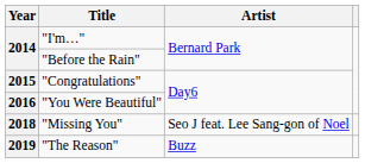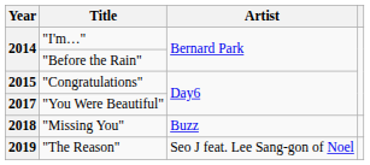 <table class="wikitable plainrowheaders">
 <tr>
 <th scope="col">Year</th>
 <th scope="col">Title</th>
 <th scope="col">Artist</th>
 <th scope="col" class="unsortable"></th>
 </tr>
 <tr>
 <th scope="row" rowspan="2">2014</th>
 <td>"I'm…"</td>
 <td rowspan="2"><a href='#'>Bernard Park</a></td>
 <td rowspan="4" style="text-align:center"></td>
 </tr>
 <tr>
 <td>"Before the Rain"</td>
 </tr>
 <tr>
 <th scope="row">2015</th>
 <td>"Congratulations"</td>
 <td rowspan="2"><a href='#'>Day6</a></td>
 </tr>
 <tr>
-<th scope="row">2016</th>
+<th scope="row">2017</th>
 <td>"You Were Beautiful"</td>
 </tr>
 <tr>
 <th scope="row">2018</th>
 <td>"Missing You"</td>
-<td>Seo J feat. Lee Sang-gon of <a href='#'>Noel</a></td>
+<td><a href='#'>Buzz</a></td>
 <td style="text-align:center"></td>
 </tr>
 <tr>
 <th scope="row">2019</th>
 <td>"The Reason"</td>
-<td><a href='#'>Buzz</a></td>
+<td>Seo J feat. Lee Sang-gon of <a href='#'>Noel</a></td>
 <td style="text-align:center"></td>
 </tr>
 </table>
